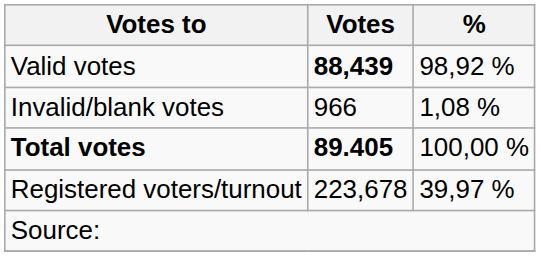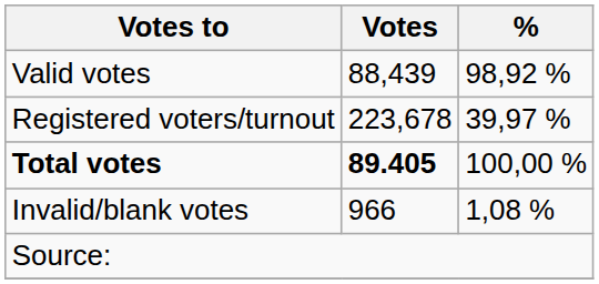 <table class="wikitable">
 <tr>
 <th>Votes to</th>
 <th>Votes</th>
 <th>%</th>
 </tr>
 <tr>
 <td>Valid votes</td>
-<td><strong>88,439</strong></td>
+<td>88,439</td>
 <td>98,92 %</td>
+</tr>
+<tr>
+<td>Registered voters/turnout</td>
+<td>223,678</td>
+<td>39,97 %</td>
+</tr>
+<tr>
+<td><strong>Total votes</strong></td>
+<td><strong>89.405</strong></td>
+<td>100,00 %</td>
 </tr>
 <tr>
 <td>Invalid/blank votes</td>
 <td>966</td>
 <td>1,08 %</td>
 </tr>
 <tr>
-<td><strong>Total votes</strong></td>
-<td><strong>89.405</strong></td>
-<td>100,00 %</td>
-</tr>
-<tr>
-<td>Registered voters/turnout</td>
-<td>223,678</td>
-<td>39,97 %</td>
-</tr>
-<tr>
 <td colspan="3">Source:</td>
 </tr>
 <tr>
 </tr>
 </table>
